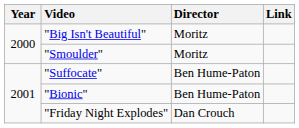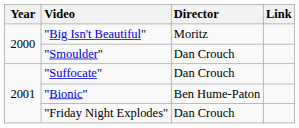 <table class="wikitable">
 <tr>
 <th style="vertical-align:top; text-align:center; width:40px;">Year</th>
 <th style="text-align:left; vertical-align:top;">Video</th>
 <th style="text-align:left; vertical-align:top;">Director</th>
 <th style="text-align:left; vertical-align:top;">Link</th>
 </tr>
 <tr>
 <td style="text-align:center;" rowspan="2">2000</td>
 <td style="text-align:left; vertical-align:top;">"<a href='#'>Big Isn't Beautiful</a>"</td>
 <td style="text-align:left; vertical-align:top;">Moritz</td>
 <td style="text-align:left; vertical-align:top;"></td>
 </tr>
 <tr style="text-align:left; vertical-align:top;">
 <td>"<a href='#'>Smoulder</a>"</td>
-<td style="text-align:left; vertical-align:top;">Moritz</td>
+<td>Dan Crouch</td>
 <td></td>
 </tr>
 <tr>
 <td style="text-align:center;" rowspan="3">2001</td>
 <td style="text-align:left; vertical-align:top;">"<a href='#'>Suffocate</a>"</td>
-<td>Ben Hume-Paton</td>
+<td style="text-align:left; vertical-align:top;">Dan Crouch</td>
 <td style="text-align:left; vertical-align:top;"></td>
 </tr>
 <tr style="text-align:left; vertical-align:top;">
 <td>"<a href='#'>Bionic</a>"</td>
 <td>Ben Hume-Paton</td>
 <td></td>
 </tr>
 <tr>
 <td>"Friday Night Explodes"</td>
 <td>Dan Crouch</td>
 <td></td>
 </tr>
 </table>
